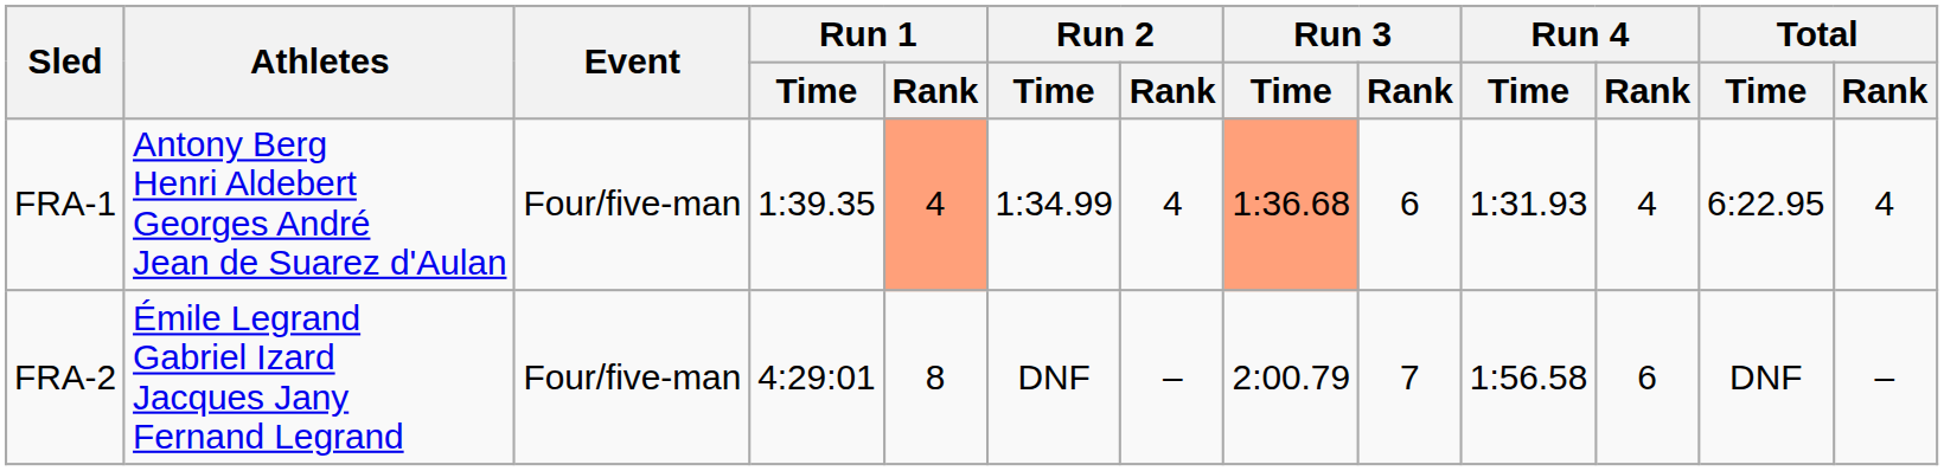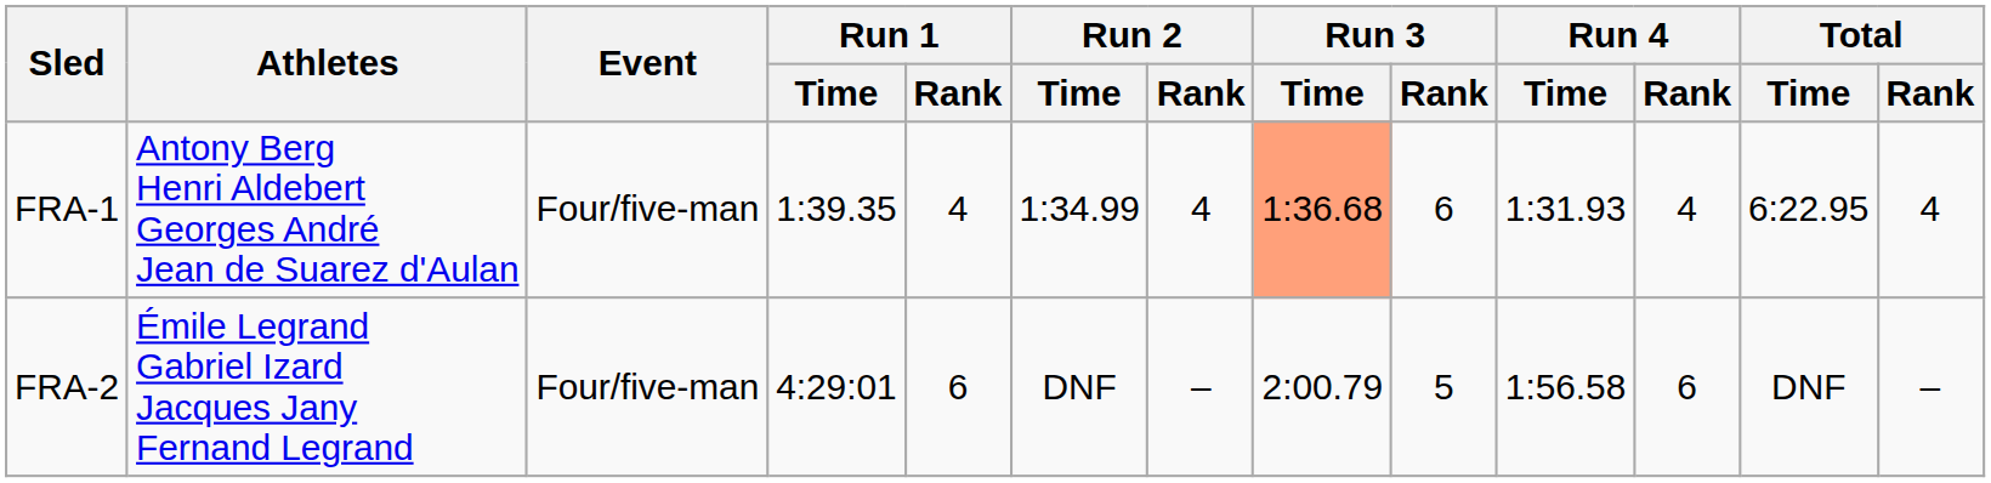 <table class="wikitable" border="1" style="font-size:90%">
 <tr>
 <th rowspan="2">Sled</th>
 <th rowspan="2">Athletes</th>
 <th rowspan="2">Event</th>
 <th colspan="2">Run 1</th>
 <th colspan="2">Run 2</th>
 <th colspan="2">Run 3</th>
 <th colspan="2">Run 4</th>
 <th colspan="2">Total</th>
 </tr>
 <tr>
 <th>Time</th>
 <th>Rank</th>
 <th>Time</th>
 <th>Rank</th>
 <th>Time</th>
 <th>Rank</th>
 <th>Time</th>
 <th>Rank</th>
 <th>Time</th>
 <th>Rank</th>
 </tr>
 <tr>
 <td align="center">FRA-1</td>
 <td><a href='#'>Antony Berg</a><br><a href='#'>Henri Aldebert</a><br><a href='#'>Georges André</a><br><a href='#'>Jean de Suarez d'Aulan</a></td>
 <td>Four/five-man</td>
 <td align="center">1:39.35</td>
-<td align="center" style="background: lightsalmon;">4</td>
+<td align="center">4</td>
 <td align="center">1:34.99</td>
 <td align="center">4</td>
 <td align="center" style="background: lightsalmon;">1:36.68</td>
 <td align="center">6</td>
 <td align="center">1:31.93</td>
 <td align="center">4</td>
 <td align="center">6:22.95</td>
 <td align="center">4</td>
 </tr>
 <tr>
 <td align="center">FRA-2</td>
 <td><a href='#'>Émile Legrand</a><br><a href='#'>Gabriel Izard</a><br><a href='#'>Jacques Jany</a><br><a href='#'>Fernand Legrand</a></td>
 <td>Four/five-man</td>
 <td align="center">4:29:01</td>
-<td align="center">8</td>
+<td align="center">6</td>
 <td align="center">DNF</td>
 <td align="center">–</td>
 <td align="center">2:00.79</td>
-<td align="center">7</td>
+<td align="center">5</td>
 <td align="center">1:56.58</td>
 <td align="center">6</td>
 <td align="center">DNF</td>
 <td align="center">–</td>
 </tr>
 </table>
